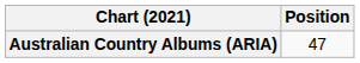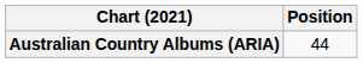 <table class="wikitable plainrowheaders" style="text-align:center">
 <tr>
 <th scope="col">Chart (2021)</th>
 <th scope="col">Position</th>
 </tr>
 <tr>
 <th scope="row">Australian Country Albums (ARIA)</th>
-<td>47</td>
+<td>44</td>
 </tr>
 </table>
